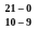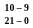 <table style="text-align:center">
 <tr>
 <th width=200></th>
 <th width=100></th>
 <th width=200></th>
 </tr>
 <tr>
 <td align=right></td>
-<td><strong>21 – 0</strong></td>
+<td><strong>10 – 9</strong></td>
 <td align=left></td>
 </tr>
 <tr>
 <td align=right></td>
-<td><strong>10 – 9</strong></td>
+<td><strong>21 – 0</strong></td>
 <td align=left></td>
 </tr>
 </table>
